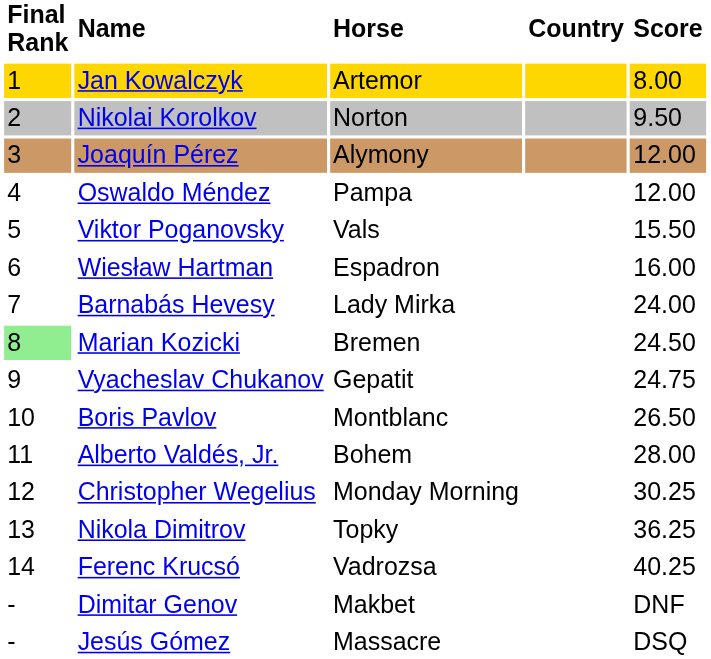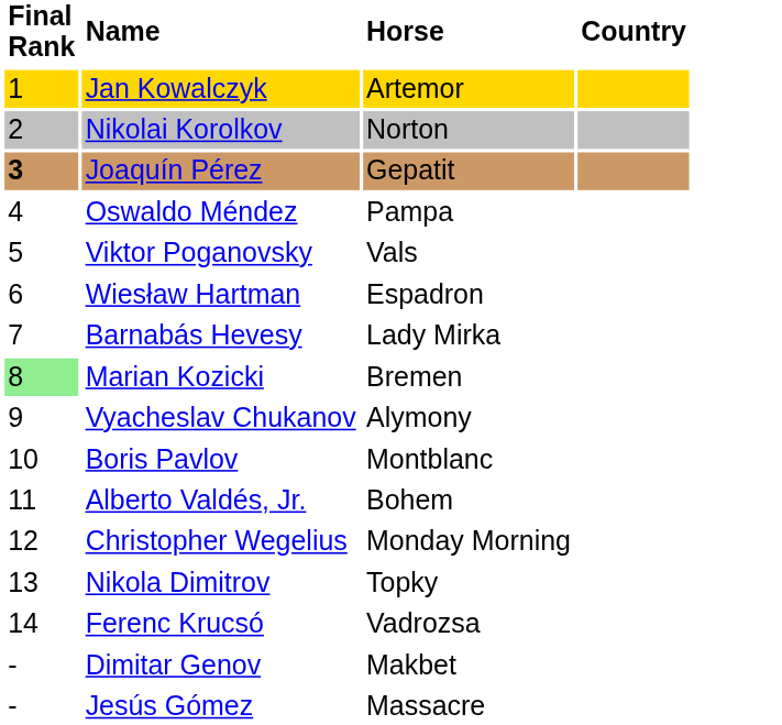 <table border="0" Cellpadding="2">
 <tr>
 <td><strong>Final <br> Rank</strong></td>
 <td><strong>Name</strong></td>
 <td><strong>Horse</strong></td>
 <td><strong>Country</strong></td>
-<td><strong>Score</strong></td>
 </tr>
 <tr bgcolor="gold">
 <td>1</td>
 <td><a href='#'>Jan Kowalczyk</a></td>
 <td>Artemor</td>
 <td></td>
-<td>8.00</td>
 </tr>
 <tr bgcolor="silver">
 <td>2</td>
 <td><a href='#'>Nikolai Korolkov</a></td>
 <td>Norton</td>
 <td></td>
-<td>9.50</td>
 </tr>
 <tr bgcolor="cc9966">
-<td>3</td>
+<td><strong>3</strong></td>
 <td><a href='#'>Joaquín Pérez</a></td>
-<td>Alymony</td>
+<td>Gepatit</td>
 <td></td>
-<td>12.00</td>
 </tr>
 <tr>
 <td>4</td>
 <td><a href='#'>Oswaldo Méndez</a></td>
 <td>Pampa</td>
 <td></td>
-<td>12.00</td>
 </tr>
 <tr>
 <td>5</td>
 <td><a href='#'>Viktor Poganovsky</a></td>
 <td>Vals</td>
 <td></td>
-<td>15.50</td>
 </tr>
 <tr>
 <td>6</td>
 <td><a href='#'>Wiesław Hartman</a></td>
 <td>Espadron</td>
 <td></td>
-<td>16.00</td>
 </tr>
 <tr>
 <td>7</td>
 <td><a href='#'>Barnabás Hevesy</a></td>
 <td>Lady Mirka</td>
 <td></td>
-<td>24.00</td>
 </tr>
 <tr>
 <td style="background: lightgreen;">8</td>
 <td><a href='#'>Marian Kozicki</a></td>
 <td>Bremen</td>
 <td></td>
-<td>24.50</td>
 </tr>
 <tr>
 <td>9</td>
 <td><a href='#'>Vyacheslav Chukanov</a></td>
-<td>Gepatit</td>
+<td>Alymony</td>
 <td></td>
-<td>24.75</td>
 </tr>
 <tr>
 <td>10</td>
 <td><a href='#'>Boris Pavlov</a></td>
 <td>Montblanc</td>
 <td></td>
-<td>26.50</td>
 </tr>
 <tr>
 <td>11</td>
 <td><a href='#'>Alberto Valdés, Jr.</a></td>
 <td>Bohem</td>
 <td></td>
-<td>28.00</td>
 </tr>
 <tr>
 <td>12</td>
 <td><a href='#'>Christopher Wegelius</a></td>
 <td>Monday Morning</td>
 <td></td>
-<td>30.25</td>
 </tr>
 <tr>
 <td>13</td>
 <td><a href='#'>Nikola Dimitrov</a></td>
 <td>Topky</td>
 <td></td>
-<td>36.25</td>
 </tr>
 <tr>
 <td>14</td>
 <td><a href='#'>Ferenc Krucsó</a></td>
 <td>Vadrozsa</td>
 <td></td>
-<td>40.25</td>
 </tr>
 <tr>
 <td>-</td>
 <td><a href='#'>Dimitar Genov</a></td>
 <td>Makbet</td>
 <td></td>
-<td>DNF</td>
 </tr>
 <tr>
 <td>-</td>
 <td><a href='#'>Jesús Gómez</a></td>
 <td>Massacre</td>
 <td></td>
-<td>DSQ</td>
 </tr>
 </table>
